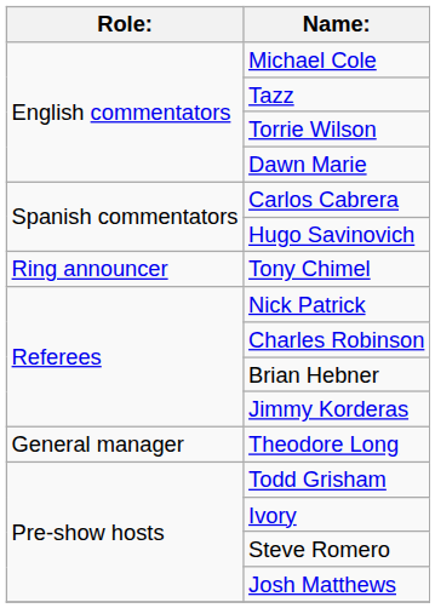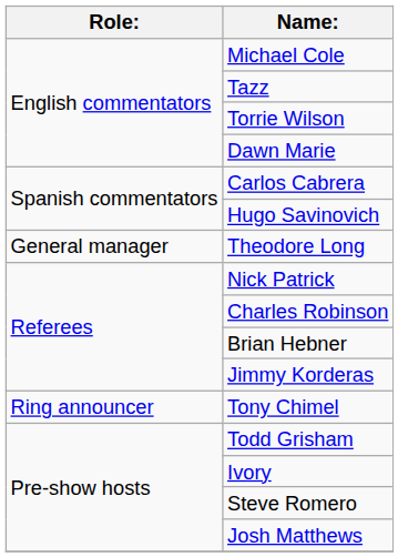 <table class=wikitable style="font-size:90%; margin: 0.5em 0 0.5em 1em; float: right; clear: right;">
 <tr>
 <th>Role:</th>
 <th>Name:</th>
 </tr>
 <tr>
 <td rowspan="4">English <a href='#'>commentators</a></td>
 <td><a href='#'>Michael Cole</a></td>
 </tr>
 <tr>
 <td><a href='#'>Tazz</a></td>
 </tr>
 <tr>
 <td><a href='#'>Torrie Wilson</a><br></td>
 </tr>
 <tr>
 <td><a href='#'>Dawn Marie</a><br></td>
 </tr>
 <tr>
 <td rowspan="2">Spanish commentators</td>
 <td><a href='#'>Carlos Cabrera</a></td>
 </tr>
 <tr>
 <td><a href='#'>Hugo Savinovich</a></td>
 </tr>
 <tr>
-<td><a href='#'>Ring announcer</a></td>
-<td><a href='#'>Tony Chimel</a></td>
+<td rowspan="1">General manager</td>
+<td><a href='#'>Theodore Long</a></td>
 </tr>
 <tr>
 <td rowspan="4"><a href='#'>Referees</a></td>
 <td><a href='#'>Nick Patrick</a></td>
 </tr>
 <tr>
 <td><a href='#'>Charles Robinson</a></td>
 </tr>
 <tr>
 <td>Brian Hebner</td>
 </tr>
 <tr>
 <td><a href='#'>Jimmy Korderas</a></td>
 </tr>
 <tr>
-<td rowspan="1">General manager</td>
-<td><a href='#'>Theodore Long</a></td>
+<td><a href='#'>Ring announcer</a></td>
+<td><a href='#'>Tony Chimel</a></td>
 </tr>
 <tr>
 <td rowspan="4">Pre-show hosts<br></td>
 <td><a href='#'>Todd Grisham</a></td>
 </tr>
 <tr>
 <td><a href='#'>Ivory</a></td>
 </tr>
 <tr>
 <td>Steve Romero</td>
 </tr>
 <tr>
 <td><a href='#'>Josh Matthews</a></td>
 </tr>
 <tr>
 </tr>
 </table>
